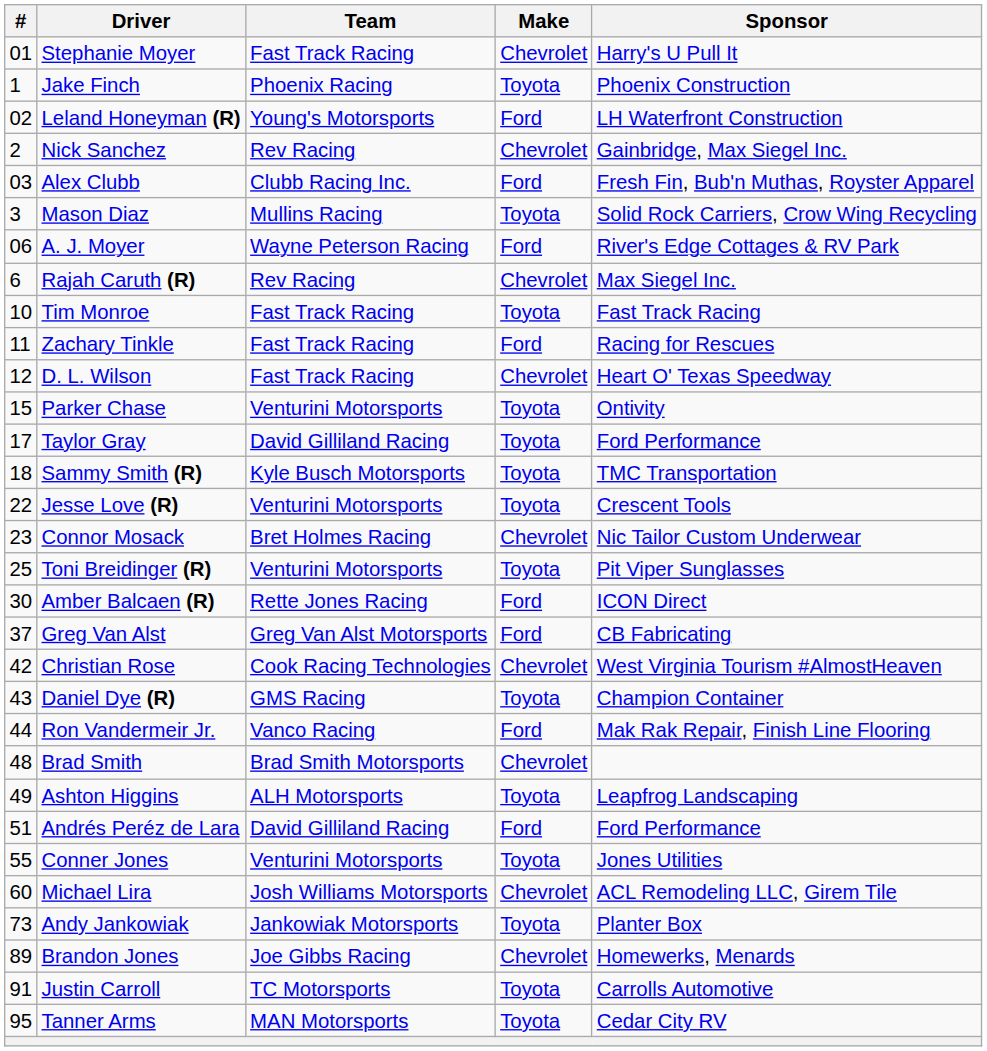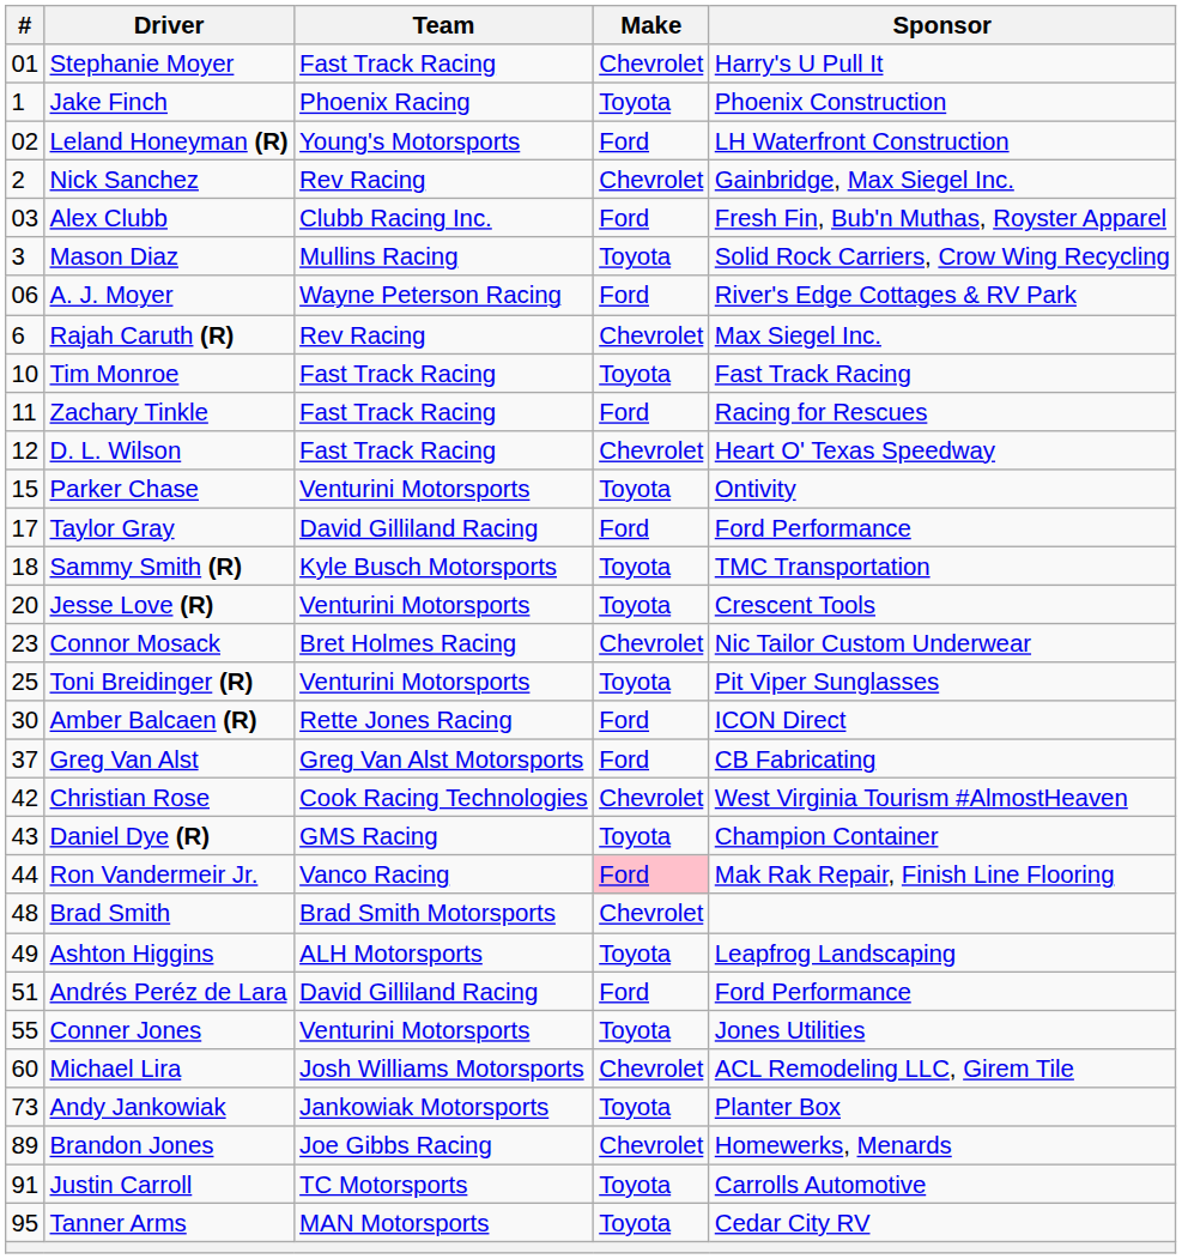 <table class="wikitable" style="font-size:95%">
 <tr>
 <th>#</th>
 <th>Driver</th>
 <th>Team</th>
 <th>Make</th>
 <th>Sponsor</th>
 </tr>
 <tr>
 <td>01</td>
 <td><a href='#'>Stephanie Moyer</a></td>
 <td><a href='#'>Fast Track Racing</a></td>
 <td><a href='#'>Chevrolet</a></td>
 <td><a href='#'>Harry's U Pull It</a></td>
 </tr>
 <tr>
 <td>1</td>
 <td><a href='#'>Jake Finch</a></td>
 <td><a href='#'>Phoenix Racing</a></td>
 <td><a href='#'>Toyota</a></td>
 <td><a href='#'>Phoenix Construction</a></td>
 </tr>
 <tr>
 <td>02</td>
 <td nowrap><a href='#'>Leland Honeyman</a> <strong>(R)</strong></td>
 <td><a href='#'>Young's Motorsports</a></td>
 <td><a href='#'>Ford</a></td>
 <td nowrap=""><a href='#'>LH Waterfront Construction</a></td>
 </tr>
 <tr>
 <td>2</td>
 <td><a href='#'>Nick Sanchez</a></td>
 <td><a href='#'>Rev Racing</a></td>
 <td><a href='#'>Chevrolet</a></td>
 <td><a href='#'>Gainbridge</a>, <a href='#'>Max Siegel Inc.</a></td>
 </tr>
 <tr>
 <td>03</td>
 <td><a href='#'>Alex Clubb</a></td>
 <td><a href='#'>Clubb Racing Inc.</a></td>
 <td><a href='#'>Ford</a></td>
 <td><a href='#'>Fresh Fin</a>, <a href='#'>Bub'n Muthas</a>, <a href='#'>Royster Apparel</a></td>
 </tr>
 <tr>
 <td>3</td>
 <td><a href='#'>Mason Diaz</a></td>
 <td><a href='#'>Mullins Racing</a></td>
 <td><a href='#'>Toyota</a></td>
 <td nowrap><a href='#'>Solid Rock Carriers</a>, <a href='#'>Crow Wing Recycling</a></td>
 </tr>
 <tr>
 <td>06</td>
 <td><a href='#'>A. J. Moyer</a></td>
 <td><a href='#'>Wayne Peterson Racing</a></td>
 <td><a href='#'>Ford</a></td>
 <td><a href='#'>River's Edge Cottages & RV Park</a></td>
 </tr>
 <tr>
 <td>6</td>
 <td><a href='#'>Rajah Caruth</a> <strong>(R)</strong></td>
 <td><a href='#'>Rev Racing</a></td>
 <td><a href='#'>Chevrolet</a></td>
 <td><a href='#'>Max Siegel Inc.</a></td>
 </tr>
 <tr>
 <td>10</td>
 <td><a href='#'>Tim Monroe</a></td>
 <td><a href='#'>Fast Track Racing</a></td>
 <td><a href='#'>Toyota</a></td>
 <td><a href='#'>Fast Track Racing</a></td>
 </tr>
 <tr>
 <td>11</td>
 <td><a href='#'>Zachary Tinkle</a></td>
 <td><a href='#'>Fast Track Racing</a></td>
 <td><a href='#'>Ford</a></td>
 <td><a href='#'>Racing for Rescues</a></td>
 </tr>
 <tr>
 <td>12</td>
 <td><a href='#'>D. L. Wilson</a></td>
 <td><a href='#'>Fast Track Racing</a></td>
 <td><a href='#'>Chevrolet</a></td>
 <td><a href='#'>Heart O' Texas Speedway</a></td>
 </tr>
 <tr>
 <td>15</td>
 <td><a href='#'>Parker Chase</a></td>
 <td nowrap=""><a href='#'>Venturini Motorsports</a></td>
 <td><a href='#'>Toyota</a></td>
 <td><a href='#'>Ontivity</a></td>
 </tr>
 <tr>
 <td>17</td>
 <td><a href='#'>Taylor Gray</a></td>
 <td nowrap=""><a href='#'>David Gilliland Racing</a></td>
-<td><a href='#'>Toyota</a></td>
+<td><a href='#'>Ford</a></td>
 <td><a href='#'>Ford Performance</a></td>
 </tr>
 <tr>
 <td>18</td>
 <td><a href='#'>Sammy Smith</a> <strong>(R)</strong></td>
 <td><a href='#'>Kyle Busch Motorsports</a></td>
 <td><a href='#'>Toyota</a></td>
 <td><a href='#'>TMC Transportation</a></td>
 </tr>
 <tr>
-<td>22</td>
+<td>20</td>
 <td><a href='#'>Jesse Love</a> <strong>(R)</strong></td>
 <td nowrap=""><a href='#'>Venturini Motorsports</a></td>
 <td><a href='#'>Toyota</a></td>
 <td><a href='#'>Crescent Tools</a></td>
 </tr>
 <tr>
 <td>23</td>
 <td><a href='#'>Connor Mosack</a></td>
 <td><a href='#'>Bret Holmes Racing</a></td>
 <td><a href='#'>Chevrolet</a></td>
 <td><a href='#'>Nic Tailor Custom Underwear</a></td>
 </tr>
 <tr>
 <td>25</td>
 <td><a href='#'>Toni Breidinger</a> <strong>(R)</strong></td>
 <td><a href='#'>Venturini Motorsports</a></td>
 <td><a href='#'>Toyota</a></td>
 <td nowrap=""><a href='#'>Pit Viper Sunglasses</a></td>
 </tr>
 <tr>
 <td>30</td>
 <td><a href='#'>Amber Balcaen</a> <strong>(R)</strong></td>
 <td><a href='#'>Rette Jones Racing</a></td>
 <td><a href='#'>Ford</a></td>
 <td><a href='#'>ICON Direct</a></td>
 </tr>
 <tr>
 <td>37</td>
 <td><a href='#'>Greg Van Alst</a></td>
 <td><a href='#'>Greg Van Alst Motorsports</a></td>
 <td><a href='#'>Ford</a></td>
 <td><a href='#'>CB Fabricating</a></td>
 </tr>
 <tr>
 <td>42</td>
 <td><a href='#'>Christian Rose</a></td>
 <td><a href='#'>Cook Racing Technologies</a></td>
 <td><a href='#'>Chevrolet</a></td>
 <td><a href='#'>West Virginia Tourism #AlmostHeaven</a></td>
 </tr>
 <tr>
 <td>43</td>
 <td><a href='#'>Daniel Dye</a> <strong>(R)</strong></td>
 <td><a href='#'>GMS Racing</a></td>
 <td><a href='#'>Toyota</a></td>
 <td><a href='#'>Champion Container</a></td>
 </tr>
 <tr>
 <td>44</td>
 <td><a href='#'>Ron Vandermeir Jr.</a></td>
 <td><a href='#'>Vanco Racing</a></td>
-<td><a href='#'>Ford</a></td>
+<td style="background: pink;"><a href='#'>Ford</a></td>
 <td><a href='#'>Mak Rak Repair</a>, <a href='#'>Finish Line Flooring</a></td>
 </tr>
 <tr>
 <td>48</td>
 <td><a href='#'>Brad Smith</a></td>
 <td><a href='#'>Brad Smith Motorsports</a></td>
 <td><a href='#'>Chevrolet</a></td>
 <td></td>
 </tr>
 <tr>
 <td>49</td>
 <td><a href='#'>Ashton Higgins</a></td>
 <td><a href='#'>ALH Motorsports</a></td>
 <td><a href='#'>Toyota</a></td>
 <td><a href='#'>Leapfrog Landscaping</a></td>
 </tr>
 <tr>
 <td>51</td>
 <td><a href='#'>Andrés Peréz de Lara</a></td>
 <td><a href='#'>David Gilliland Racing</a></td>
 <td><a href='#'>Ford</a></td>
 <td><a href='#'>Ford Performance</a></td>
 </tr>
 <tr>
 <td>55</td>
 <td><a href='#'>Conner Jones</a></td>
 <td><a href='#'>Venturini Motorsports</a></td>
 <td><a href='#'>Toyota</a></td>
 <td><a href='#'>Jones Utilities</a></td>
 </tr>
 <tr>
 <td>60</td>
 <td><a href='#'>Michael Lira</a></td>
 <td nowrap><a href='#'>Josh Williams Motorsports</a></td>
 <td><a href='#'>Chevrolet</a></td>
 <td><a href='#'>ACL Remodeling LLC</a>, <a href='#'>Girem Tile</a></td>
 </tr>
 <tr>
 <td>73</td>
 <td><a href='#'>Andy Jankowiak</a></td>
 <td><a href='#'>Jankowiak Motorsports</a></td>
 <td><a href='#'>Toyota</a></td>
 <td><a href='#'>Planter Box</a></td>
 </tr>
 <tr>
 <td>89</td>
 <td><a href='#'>Brandon Jones</a></td>
 <td><a href='#'>Joe Gibbs Racing</a></td>
 <td><a href='#'>Chevrolet</a></td>
 <td><a href='#'>Homewerks</a>, <a href='#'>Menards</a></td>
 </tr>
 <tr>
 <td>91</td>
 <td><a href='#'>Justin Carroll</a></td>
 <td><a href='#'>TC Motorsports</a></td>
 <td><a href='#'>Toyota</a></td>
 <td><a href='#'>Carrolls Automotive</a></td>
 </tr>
 <tr>
 <td>95</td>
 <td><a href='#'>Tanner Arms</a></td>
 <td><a href='#'>MAN Motorsports</a></td>
 <td><a href='#'>Toyota</a></td>
 <td><a href='#'>Cedar City RV</a></td>
 </tr>
 <tr>
 <th colspan="5"></th>
 </tr>
 </table>
